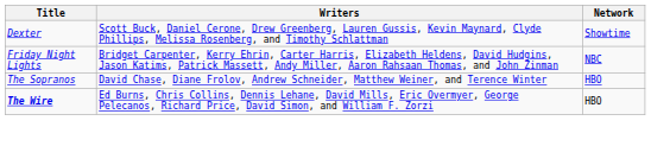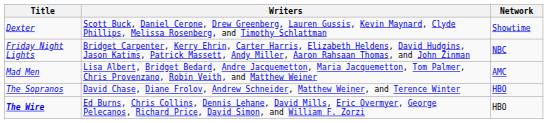 <table class="wikitable" style="width:100%;">
 <tr>
 <th style="width:120px;">Title</th>
 <th>Writers</th>
 <th style="width:80px;">Network</th>
 </tr>
 <tr>
 <td><em><a href='#'>Dexter</a></em></td>
 <td><a href='#'>Scott Buck</a>, <a href='#'>Daniel Cerone</a>, <a href='#'>Drew Greenberg</a>, <a href='#'>Lauren Gussis</a>, <a href='#'>Kevin Maynard</a>, <a href='#'>Clyde Phillips</a>, <a href='#'>Melissa Rosenberg</a>, and <a href='#'>Timothy Schlattman</a></td>
 <td><a href='#'>Showtime</a></td>
 </tr>
 <tr>
 <td><em><a href='#'>Friday Night Lights</a></em></td>
 <td><a href='#'>Bridget Carpenter</a>, <a href='#'>Kerry Ehrin</a>, <a href='#'>Carter Harris</a>, <a href='#'>Elizabeth Heldens</a>, <a href='#'>David Hudgins</a>, <a href='#'>Jason Katims</a>, <a href='#'>Patrick Massett</a>, <a href='#'>Andy Miller</a>, <a href='#'>Aaron Rahsaan Thomas</a>, and <a href='#'>John Zinman</a></td>
 <td><a href='#'>NBC</a></td>
 </tr>
 <tr>
+<td><em><a href='#'>Mad Men</a></em></td>
+<td><a href='#'>Lisa Albert</a>, <a href='#'>Bridget Bedard</a>, <a href='#'>Andre Jacquemetton</a>, <a href='#'>Maria Jacquemetton</a>, <a href='#'>Tom Palmer</a>, <a href='#'>Chris Provenzano</a>, <a href='#'>Robin Veith</a>, and <a href='#'>Matthew Weiner</a></td>
+<td><a href='#'>AMC</a></td>
+</tr>
+<tr>
 <td><em><a href='#'>The Sopranos</a></em></td>
 <td><a href='#'>David Chase</a>, <a href='#'>Diane Frolov</a>, <a href='#'>Andrew Schneider</a>, <a href='#'>Matthew Weiner</a>, and <a href='#'>Terence Winter</a></td>
 <td><a href='#'>HBO</a></td>
 </tr>
 <tr>
 <td><strong> <em><a href='#'>The Wire</a></em> </strong></td>
 <td><a href='#'>Ed Burns</a>, <a href='#'>Chris Collins</a>, <a href='#'>Dennis Lehane</a>, <a href='#'>David Mills</a>, <a href='#'>Eric Overmyer</a>, <a href='#'>George Pelecanos</a>, <a href='#'>Richard Price</a>, <a href='#'>David Simon</a>, and <a href='#'>William F. Zorzi</a></td>
 <td>HBO</td>
 </tr>
 </table>
